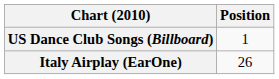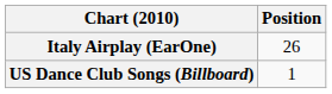 <table class="wikitable plainrowheaders" style="text-align:center">
 <tr>
 <th scope="col">Chart (2010)</th>
 <th scope="col">Position</th>
 </tr>
 <tr>
+<th scope="row">Italy Airplay (EarOne)</th>
+<td>26</td>
+</tr>
+<tr>
 <th scope="row">US Dance Club Songs (<em>Billboard</em>)</th>
 <td>1</td>
 </tr>
-<tr>
-<th scope="row">Italy Airplay (EarOne)</th>
-<td>26</td>
-</tr>
 </table>
